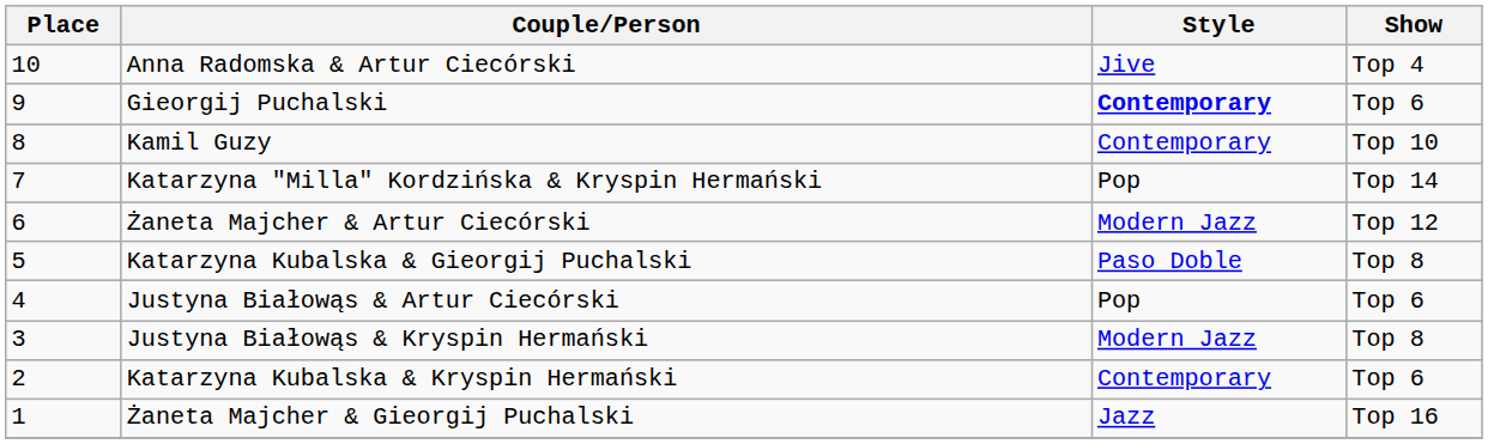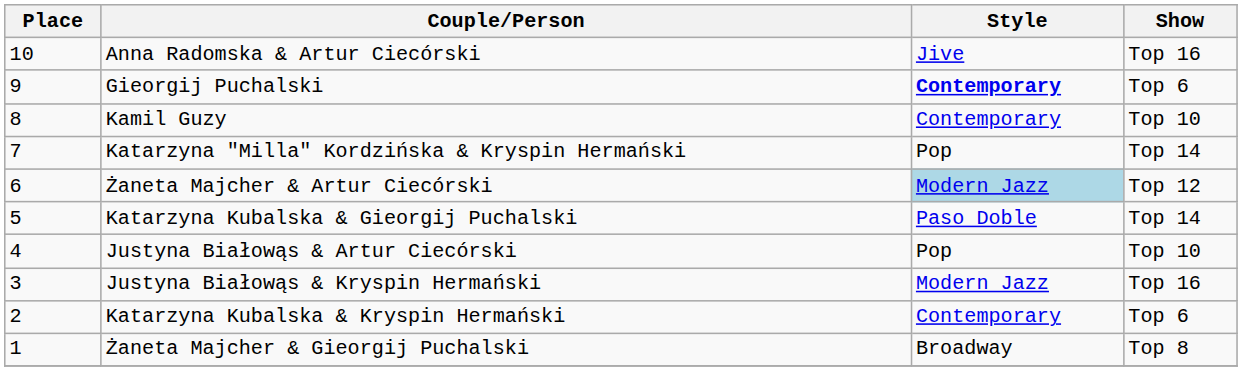 <table class="wikitable" width="90%">
 <tr>
 <th>Place</th>
 <th>Couple/Person</th>
 <th>Style</th>
 <th>Show</th>
 </tr>
 <tr>
 <td>10</td>
 <td>Anna Radomska & Artur Ciecórski</td>
 <td><a href='#'>Jive</a></td>
-<td>Top 4</td>
+<td>Top 16</td>
 </tr>
 <tr>
 <td>9</td>
 <td>Gieorgij Puchalski</td>
 <td><strong><a href='#'>Contemporary</a></strong></td>
 <td>Top 6</td>
 </tr>
 <tr>
 <td>8</td>
 <td>Kamil Guzy</td>
 <td><a href='#'>Contemporary</a></td>
 <td>Top 10</td>
 </tr>
 <tr>
 <td>7</td>
 <td>Katarzyna "Milla" Kordzińska & Kryspin Hermański</td>
 <td>Pop</td>
 <td>Top 14</td>
 </tr>
 <tr>
 <td>6</td>
 <td>Żaneta Majcher & Artur Ciecórski</td>
-<td><a href='#'>Modern Jazz</a></td>
+<td style="background: lightblue;"><a href='#'>Modern Jazz</a></td>
 <td>Top 12</td>
 </tr>
 <tr>
 <td>5</td>
 <td>Katarzyna Kubalska & Gieorgij Puchalski</td>
 <td><a href='#'>Paso Doble</a></td>
-<td>Top 8</td>
+<td>Top 14</td>
 </tr>
 <tr>
 <td>4</td>
 <td>Justyna Białowąs & Artur Ciecórski</td>
 <td>Pop</td>
-<td>Top 6</td>
+<td>Top 10</td>
 </tr>
 <tr>
 <td>3</td>
 <td>Justyna Białowąs & Kryspin Hermański</td>
 <td><a href='#'>Modern Jazz</a></td>
-<td>Top 8</td>
+<td>Top 16</td>
 </tr>
 <tr>
 <td>2</td>
 <td>Katarzyna Kubalska & Kryspin Hermański</td>
 <td><a href='#'>Contemporary</a></td>
 <td>Top 6</td>
 </tr>
 <tr>
 <td>1</td>
 <td>Żaneta Majcher & Gieorgij Puchalski</td>
-<td><a href='#'>Jazz</a></td>
-<td>Top 16</td>
+<td>Broadway</td>
+<td>Top 8</td>
 </tr>
 <tr>
 </tr>
 </table>
